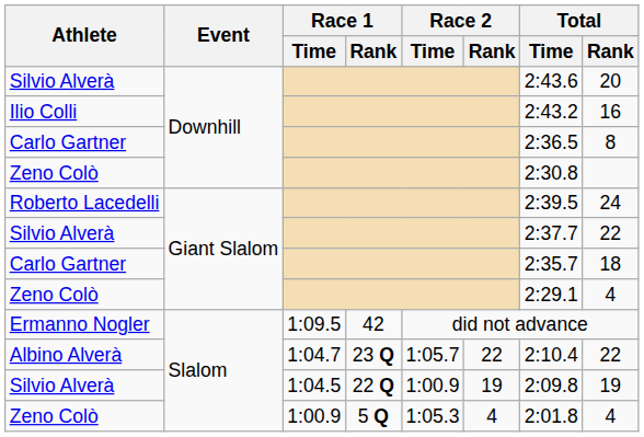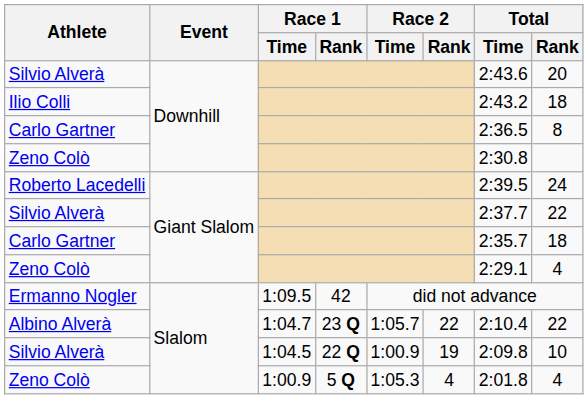 <table class="wikitable" style="font-size:90%">
 <tr>
 <th rowspan="2">Athlete</th>
 <th rowspan="2">Event</th>
 <th colspan="2">Race 1</th>
 <th colspan="2">Race 2</th>
 <th colspan="2">Total</th>
 </tr>
 <tr>
 <th>Time</th>
 <th>Rank</th>
 <th>Time</th>
 <th>Rank</th>
 <th>Time</th>
 <th>Rank</th>
 </tr>
 <tr>
 <td><a href='#'>Silvio Alverà</a></td>
 <td rowspan="4">Downhill</td>
 <td colspan="4" bgcolor="wheat"></td>
 <td align="center">2:43.6</td>
 <td align="center">20</td>
 </tr>
 <tr>
 <td><a href='#'>Ilio Colli</a></td>
 <td colspan="4" bgcolor="wheat"></td>
 <td align="center">2:43.2</td>
-<td align="center">16</td>
+<td align="center">18</td>
 </tr>
 <tr>
 <td><a href='#'>Carlo Gartner</a></td>
 <td colspan="4" bgcolor="wheat"></td>
 <td align="center">2:36.5</td>
 <td align="center">8</td>
 </tr>
 <tr>
 <td><a href='#'>Zeno Colò</a></td>
 <td colspan="4" bgcolor="wheat"></td>
 <td align="center">2:30.8</td>
 <td align="center"></td>
 </tr>
 <tr>
 <td><a href='#'>Roberto Lacedelli</a></td>
 <td rowspan="4">Giant Slalom</td>
 <td colspan="4" bgcolor="wheat"></td>
 <td align="center">2:39.5</td>
 <td align="center">24</td>
 </tr>
 <tr>
 <td><a href='#'>Silvio Alverà</a></td>
 <td colspan="4" bgcolor="wheat"></td>
 <td align="center">2:37.7</td>
 <td align="center">22</td>
 </tr>
 <tr>
 <td><a href='#'>Carlo Gartner</a></td>
 <td colspan="4" bgcolor="wheat"></td>
 <td align="center">2:35.7</td>
 <td align="center">18</td>
 </tr>
 <tr>
 <td><a href='#'>Zeno Colò</a></td>
 <td colspan="4" bgcolor="wheat"></td>
 <td align="center">2:29.1</td>
 <td align="center">4</td>
 </tr>
 <tr>
 <td><a href='#'>Ermanno Nogler</a></td>
 <td rowspan="4">Slalom</td>
 <td align="center">1:09.5</td>
 <td align="center">42</td>
 <td colspan="4" align="center">did not advance</td>
 </tr>
 <tr>
 <td><a href='#'>Albino Alverà</a></td>
 <td align="center">1:04.7</td>
 <td align="center">23 <strong>Q</strong></td>
 <td align="center">1:05.7</td>
 <td align="center">22</td>
 <td align="center">2:10.4</td>
 <td align="center">22</td>
 </tr>
 <tr>
 <td><a href='#'>Silvio Alverà</a></td>
 <td align="center">1:04.5</td>
 <td align="center">22 <strong>Q</strong></td>
 <td align="center">1:00.9</td>
 <td align="center">19</td>
 <td align="center">2:09.8</td>
-<td align="center">19</td>
+<td align="center">10</td>
 </tr>
 <tr>
 <td><a href='#'>Zeno Colò</a></td>
 <td align="center">1:00.9</td>
 <td align="center">5 <strong>Q</strong></td>
 <td align="center">1:05.3</td>
 <td align="center">4</td>
 <td align="center">2:01.8</td>
 <td align="center">4</td>
 </tr>
 </table>
